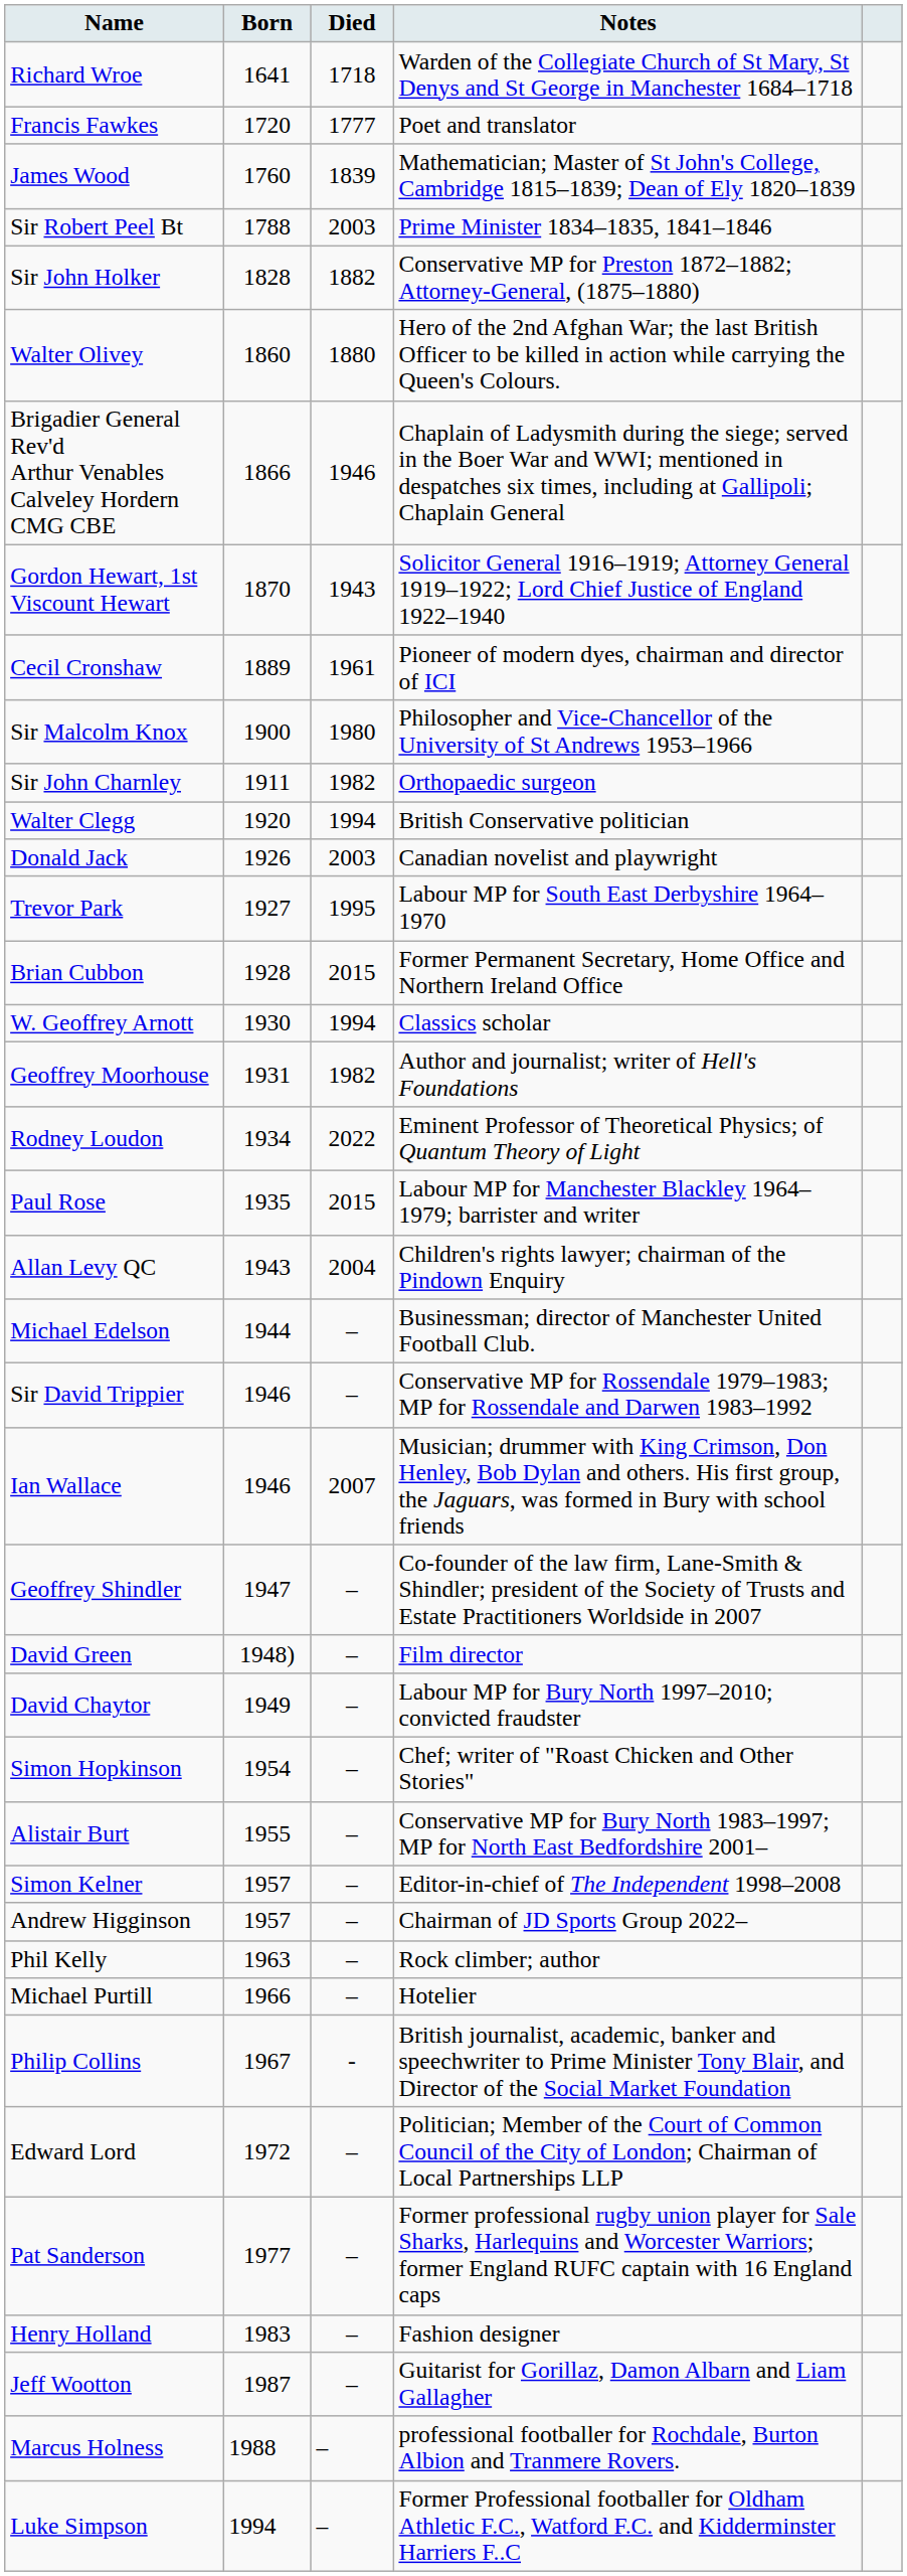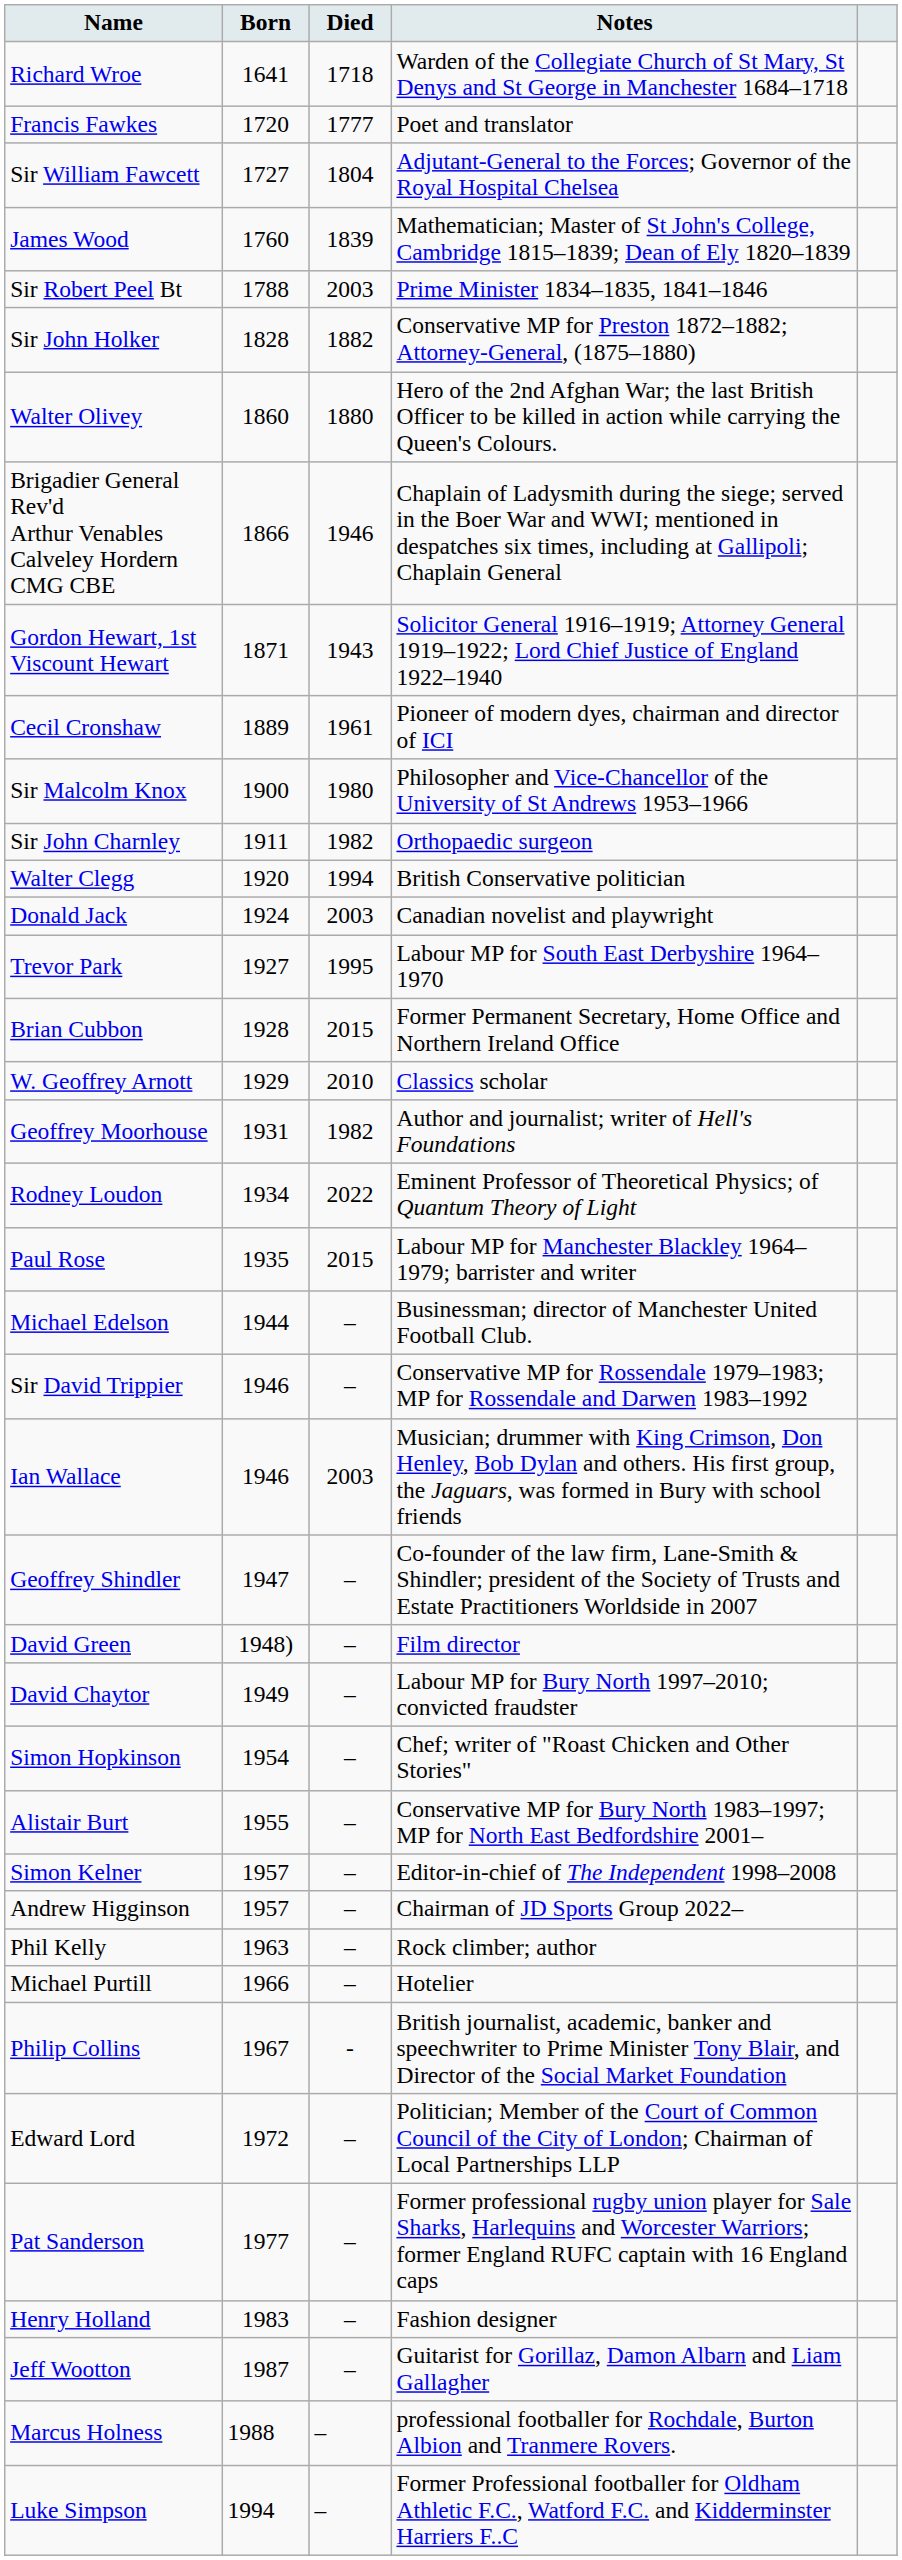 <table class="wikitable mw-collapsible mw-collapsed">
 <tr>
 <td ! style="text-align: center; background: #E1EBEE; color:#000000; width:250px;"><strong>Name</strong></td>
 <td ! style="text-align: center; background: #E1EBEE; color:#000000; width:75px;"><strong>Born</strong></td>
 <td ! style="text-align: center; background: #E1EBEE; color:#000000; width:75px;"><strong>Died</strong></td>
 <td ! style="text-align: center; background: #E1EBEE; color:#000000; width:650px;"><strong>Notes</strong></td>
 <td ! style="text-align: center; background: #E1EBEE; color:#000000; width:50px;"></td>
 </tr>
 <tr>
 <td><a href='#'>Richard Wroe</a></td>
 <td align = center>1641</td>
 <td align = center>1718</td>
 <td>Warden of the <a href='#'>Collegiate Church of St Mary, St Denys and St George in Manchester</a> 1684–1718</td>
 <td></td>
 </tr>
 <tr>
 <td><a href='#'>Francis Fawkes</a></td>
 <td align = center>1720</td>
 <td align = center>1777</td>
 <td>Poet and translator</td>
+<td></td>
+</tr>
+<tr>
+<td>Sir <a href='#'>William Fawcett</a></td>
+<td align = center>1727</td>
+<td align = center>1804</td>
+<td><a href='#'>Adjutant-General to the Forces</a>; Governor of the <a href='#'>Royal Hospital Chelsea</a></td>
 <td></td>
 </tr>
 <tr>
 <td><a href='#'>James Wood</a></td>
 <td align = center>1760</td>
 <td align = center>1839</td>
 <td>Mathematician; Master of <a href='#'>St John's College, Cambridge</a> 1815–1839; <a href='#'>Dean of Ely</a> 1820–1839</td>
 <td></td>
 </tr>
 <tr>
 <td>Sir <a href='#'>Robert Peel</a> Bt</td>
 <td align = center>1788</td>
 <td align = center>2003</td>
 <td><a href='#'>Prime Minister</a> 1834–1835, 1841–1846</td>
 <td></td>
 </tr>
 <tr>
 <td>Sir <a href='#'>John Holker</a></td>
 <td align = center>1828</td>
 <td align = center>1882</td>
 <td>Conservative MP for <a href='#'>Preston</a> 1872–1882; <a href='#'>Attorney-General</a>, (1875–1880)</td>
 <td></td>
 </tr>
 <tr>
 <td><a href='#'>Walter Olivey</a></td>
 <td align = center>1860</td>
 <td align = center>1880</td>
 <td>Hero of the 2nd Afghan War; the last British Officer to be killed in action while carrying the Queen's Colours.</td>
 <td></td>
 </tr>
 <tr>
 <td>Brigadier General Rev'd<br>Arthur Venables Calveley Hordern CMG CBE</td>
 <td align = center>1866</td>
 <td align = center>1946</td>
 <td>Chaplain of Ladysmith during the siege; served in the Boer War and WWI; mentioned in despatches six times, including at <a href='#'>Gallipoli</a>; Chaplain General</td>
 <td></td>
 </tr>
 <tr>
 <td><a href='#'>Gordon Hewart, 1st Viscount Hewart</a></td>
-<td align = center>1870</td>
+<td align = center>1871</td>
 <td align = center>1943</td>
 <td><a href='#'>Solicitor General</a> 1916–1919; <a href='#'>Attorney General</a> 1919–1922; <a href='#'>Lord Chief Justice of England</a> 1922–1940</td>
 <td></td>
 </tr>
 <tr>
 <td><a href='#'>Cecil Cronshaw</a></td>
 <td align = center>1889</td>
 <td align = center>1961</td>
 <td>Pioneer of modern dyes, chairman and director of <a href='#'>ICI</a></td>
 <td></td>
 </tr>
 <tr>
 <td>Sir <a href='#'>Malcolm Knox</a></td>
 <td align = center>1900</td>
 <td align = center>1980</td>
 <td>Philosopher and <a href='#'>Vice-Chancellor</a> of the <a href='#'>University of St Andrews</a> 1953–1966</td>
 <td></td>
 </tr>
 <tr>
 <td>Sir <a href='#'>John Charnley</a></td>
 <td align = center>1911</td>
 <td align = center>1982</td>
 <td><a href='#'>Orthopaedic surgeon</a></td>
 <td></td>
 </tr>
 <tr>
 <td><a href='#'>Walter Clegg</a></td>
 <td align = center>1920</td>
 <td align = center>1994</td>
 <td>British Conservative politician</td>
 <td></td>
 </tr>
 <tr>
 <td><a href='#'>Donald Jack</a></td>
-<td align = center>1926</td>
+<td align = center>1924</td>
 <td align = center>2003</td>
 <td>Canadian novelist and playwright</td>
 <td></td>
 </tr>
 <tr>
 <td><a href='#'>Trevor Park</a></td>
 <td align = center>1927</td>
 <td align = center>1995</td>
 <td>Labour MP for <a href='#'>South East Derbyshire</a> 1964–1970</td>
 <td></td>
 </tr>
 <tr>
 <td><a href='#'>Brian Cubbon</a></td>
 <td align = center>1928</td>
 <td align = center>2015</td>
 <td>Former Permanent Secretary, Home Office and Northern Ireland Office</td>
 <td></td>
 </tr>
 <tr>
 <td><a href='#'>W. Geoffrey Arnott</a></td>
-<td align = center>1930</td>
-<td align = center>1994</td>
+<td align = center>1929</td>
+<td align = center>2010</td>
 <td><a href='#'>Classics</a> scholar</td>
 <td></td>
 </tr>
 <tr>
 <td><a href='#'>Geoffrey Moorhouse</a></td>
 <td align = center>1931</td>
 <td align = center>1982</td>
 <td>Author and journalist; writer of <em>Hell's Foundations</em></td>
 <td></td>
 </tr>
 <tr>
 <td><a href='#'>Rodney Loudon</a></td>
 <td align = center>1934</td>
 <td align = center>2022</td>
 <td>Eminent Professor of Theoretical Physics; of <em>Quantum Theory of Light</em></td>
 </tr>
 <tr>
 <td><a href='#'>Paul Rose</a></td>
 <td align = center>1935</td>
 <td align = center>2015</td>
 <td>Labour MP for <a href='#'>Manchester Blackley</a> 1964–1979; barrister and writer</td>
 <td></td>
 </tr>
 <tr>
-<td><a href='#'>Allan Levy</a> QC</td>
-<td align = center>1943</td>
-<td align = center>2004</td>
-<td>Children's rights lawyer; chairman of the <a href='#'>Pindown</a> Enquiry</td>
-<td></td>
-</tr>
-<tr>
 <td><a href='#'>Michael Edelson</a></td>
 <td align = center>1944</td>
 <td align = center>–</td>
 <td>Businessman; director of Manchester United Football Club.</td>
 <td></td>
 </tr>
 <tr>
 <td>Sir <a href='#'>David Trippier</a></td>
 <td align = center>1946</td>
 <td align = center>–</td>
 <td>Conservative MP for <a href='#'>Rossendale</a> 1979–1983; MP for <a href='#'>Rossendale and Darwen</a> 1983–1992</td>
 <td></td>
 </tr>
 <tr>
 <td><a href='#'>Ian Wallace</a></td>
 <td align = center>1946</td>
-<td align = center>2007</td>
+<td align = center>2003</td>
 <td>Musician; drummer with <a href='#'>King Crimson</a>, <a href='#'>Don Henley</a>, <a href='#'>Bob Dylan</a> and others. His first group, the <em>Jaguars</em>, was formed in Bury with school friends</td>
 <td></td>
 </tr>
 <tr>
 <td><a href='#'>Geoffrey Shindler</a></td>
 <td align = center>1947</td>
 <td align = center>–</td>
 <td>Co-founder of the law firm, Lane-Smith & Shindler; president of the Society of Trusts and Estate Practitioners Worldside in 2007</td>
 <td></td>
 </tr>
 <tr>
 <td><a href='#'>David Green</a></td>
 <td align = center>1948)</td>
 <td align = center>–</td>
 <td><a href='#'>Film director</a></td>
 <td></td>
 </tr>
 <tr>
 <td><a href='#'>David Chaytor</a></td>
 <td align = center>1949</td>
 <td align = center>–</td>
 <td>Labour MP for <a href='#'>Bury North</a> 1997–2010; convicted fraudster</td>
 <td></td>
 </tr>
 <tr>
 <td><a href='#'>Simon Hopkinson</a></td>
 <td align = center>1954</td>
 <td align = center>–</td>
 <td>Chef; writer of "Roast Chicken and Other Stories"</td>
 <td></td>
 </tr>
 <tr>
 <td><a href='#'>Alistair Burt</a></td>
 <td align = center>1955</td>
 <td align = center>–</td>
 <td>Conservative MP for <a href='#'>Bury North</a> 1983–1997; MP for <a href='#'>North East Bedfordshire</a> 2001–</td>
 <td></td>
 </tr>
 <tr>
 <td><a href='#'>Simon Kelner</a></td>
 <td align = center>1957</td>
 <td align = center>–</td>
 <td>Editor-in-chief of <em><a href='#'>The Independent</a></em> 1998–2008</td>
 <td></td>
 </tr>
 <tr>
 <td>Andrew Higginson</td>
 <td align = center>1957</td>
 <td align = center>–</td>
 <td>Chairman of <a href='#'>JD Sports</a> Group 2022–</td>
 <td></td>
 </tr>
 <tr>
 <td>Phil Kelly</td>
 <td align = center>1963</td>
 <td align = center>–</td>
 <td>Rock climber; author</td>
 <td></td>
 </tr>
 <tr>
 <td>Michael Purtill</td>
 <td align = center>1966</td>
 <td align = center>–</td>
 <td>Hotelier</td>
 <td></td>
 </tr>
 <tr>
 <td><a href='#'>Philip Collins</a></td>
 <td align = center>1967</td>
 <td align = center>-</td>
 <td>British journalist, academic, banker and speechwriter to Prime Minister <a href='#'>Tony Blair</a>, and Director of the <a href='#'>Social Market Foundation</a></td>
 <td></td>
 </tr>
 <tr>
 <td>Edward Lord</td>
 <td align = center>1972</td>
 <td align = center>–</td>
 <td>Politician; Member of the <a href='#'>Court of Common Council of the City of London</a>; Chairman of Local Partnerships LLP</td>
 <td></td>
 </tr>
 <tr>
 <td><a href='#'>Pat Sanderson</a></td>
 <td align = center>1977</td>
 <td align = center>–</td>
 <td>Former professional <a href='#'>rugby union</a> player for <a href='#'>Sale Sharks</a>, <a href='#'>Harlequins</a> and <a href='#'>Worcester Warriors</a>; former England RUFC captain with 16 England caps</td>
 <td></td>
 </tr>
 <tr>
 <td><a href='#'>Henry Holland</a></td>
 <td align = center>1983</td>
 <td align = center>–</td>
 <td>Fashion designer</td>
 <td></td>
 </tr>
 <tr>
 <td><a href='#'>Jeff Wootton</a></td>
 <td align = center>1987</td>
 <td align = center>–</td>
 <td>Guitarist for <a href='#'>Gorillaz</a>, <a href='#'>Damon Albarn</a> and <a href='#'>Liam Gallagher</a></td>
 <td></td>
 </tr>
 <tr>
 <td><a href='#'>Marcus Holness</a></td>
 <td>1988</td>
 <td>–</td>
 <td> professional footballer for <a href='#'>Rochdale</a>, <a href='#'>Burton Albion</a> and <a href='#'>Tranmere Rovers</a>.</td>
 <td></td>
 </tr>
 <tr>
 <td><a href='#'>Luke Simpson</a></td>
 <td>1994</td>
 <td>–</td>
 <td>Former Professional footballer for <a href='#'>Oldham Athletic F.C.</a>, <a href='#'>Watford F.C.</a> and <a href='#'>Kidderminster Harriers F..C</a></td>
 </tr>
 </table>
